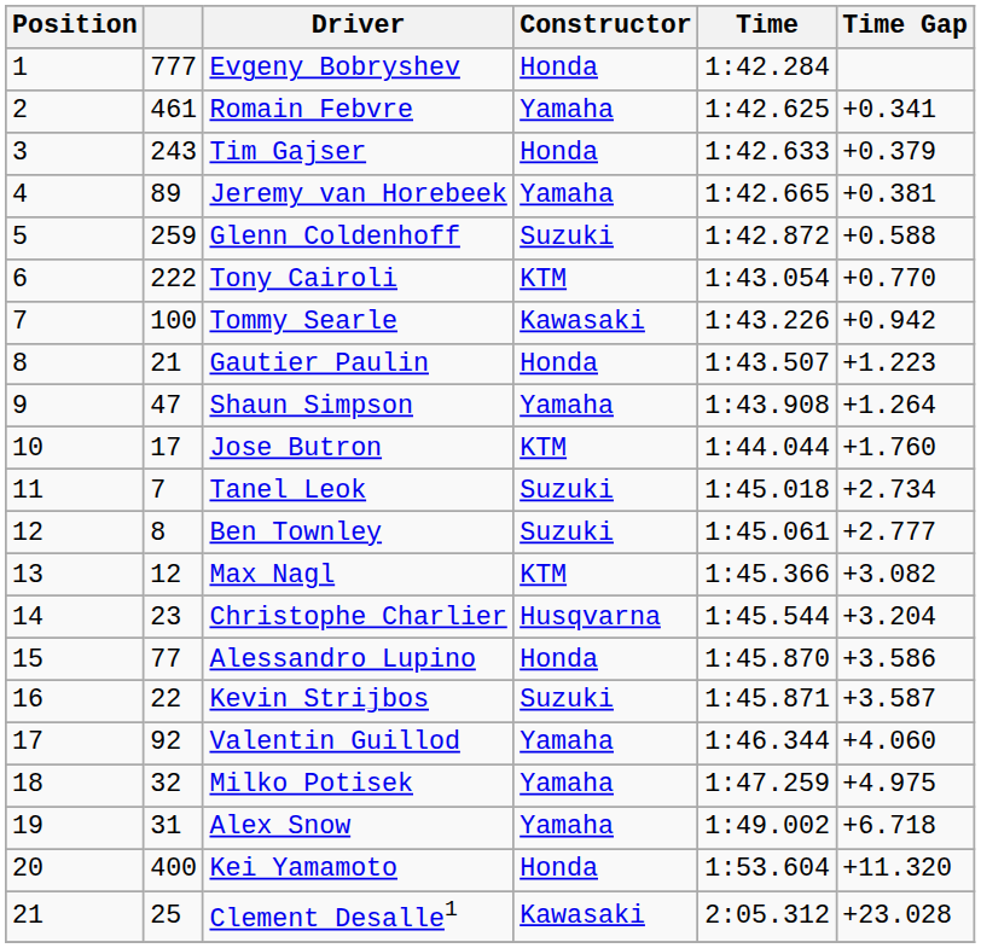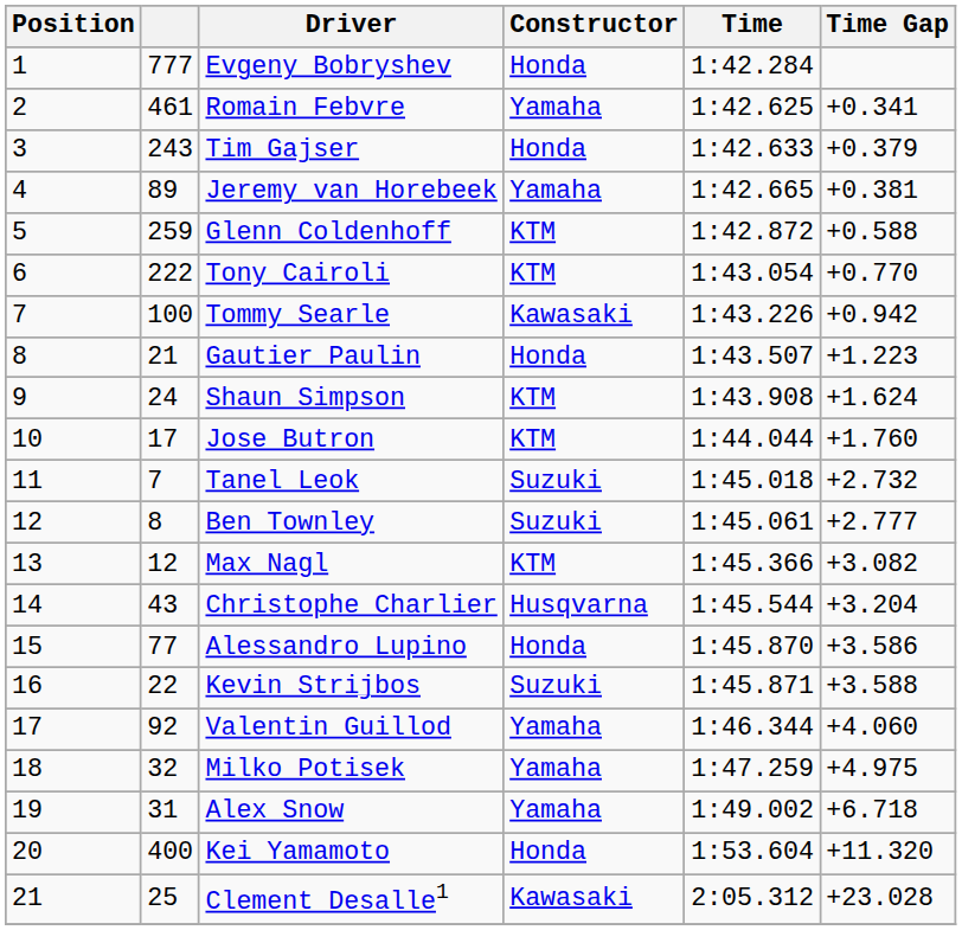 <table class="wikitable" style="font-size:95%;">
 <tr>
 <th>Position</th>
 <th></th>
 <th>Driver</th>
 <th>Constructor</th>
 <th>Time</th>
 <th>Time Gap</th>
 </tr>
 <tr>
 <td>1</td>
 <td>777</td>
 <td> <a href='#'>Evgeny Bobryshev</a></td>
 <td><a href='#'>Honda</a></td>
 <td>1:42.284</td>
 <td></td>
 </tr>
 <tr>
 <td>2</td>
 <td>461</td>
 <td> <a href='#'>Romain Febvre</a></td>
 <td><a href='#'>Yamaha</a></td>
 <td>1:42.625</td>
 <td>+0.341</td>
 </tr>
 <tr>
 <td>3</td>
 <td>243</td>
 <td> <a href='#'>Tim Gajser</a></td>
 <td><a href='#'>Honda</a></td>
 <td>1:42.633</td>
 <td>+0.379</td>
 </tr>
 <tr>
 <td>4</td>
 <td>89</td>
 <td> <a href='#'>Jeremy van Horebeek</a></td>
 <td><a href='#'>Yamaha</a></td>
 <td>1:42.665</td>
 <td>+0.381</td>
 </tr>
 <tr>
 <td>5</td>
 <td>259</td>
 <td> <a href='#'>Glenn Coldenhoff</a></td>
-<td><a href='#'>Suzuki</a></td>
+<td><a href='#'>KTM</a></td>
 <td>1:42.872</td>
 <td>+0.588</td>
 </tr>
 <tr>
 <td>6</td>
 <td>222</td>
 <td> <a href='#'>Tony Cairoli</a></td>
 <td><a href='#'>KTM</a></td>
 <td>1:43.054</td>
 <td>+0.770</td>
 </tr>
 <tr>
 <td>7</td>
 <td>100</td>
 <td> <a href='#'>Tommy Searle</a></td>
 <td><a href='#'>Kawasaki</a></td>
 <td>1:43.226</td>
 <td>+0.942</td>
 </tr>
 <tr>
 <td>8</td>
 <td>21</td>
 <td> <a href='#'>Gautier Paulin</a></td>
 <td><a href='#'>Honda</a></td>
 <td>1:43.507</td>
 <td>+1.223</td>
 </tr>
 <tr>
 <td>9</td>
-<td>47</td>
+<td>24</td>
 <td> <a href='#'>Shaun Simpson</a></td>
-<td><a href='#'>Yamaha</a></td>
+<td><a href='#'>KTM</a></td>
 <td>1:43.908</td>
-<td>+1.264</td>
+<td>+1.624</td>
 </tr>
 <tr>
 <td>10</td>
 <td>17</td>
 <td> <a href='#'>Jose Butron</a></td>
 <td><a href='#'>KTM</a></td>
 <td>1:44.044</td>
 <td>+1.760</td>
 </tr>
 <tr>
 <td>11</td>
 <td>7</td>
 <td> <a href='#'>Tanel Leok</a></td>
 <td><a href='#'>Suzuki</a></td>
 <td>1:45.018</td>
-<td>+2.734</td>
+<td>+2.732</td>
 </tr>
 <tr>
 <td>12</td>
 <td>8</td>
 <td> <a href='#'>Ben Townley</a></td>
 <td><a href='#'>Suzuki</a></td>
 <td>1:45.061</td>
 <td>+2.777</td>
 </tr>
 <tr>
 <td>13</td>
 <td>12</td>
 <td> <a href='#'>Max Nagl</a></td>
 <td><a href='#'>KTM</a></td>
 <td>1:45.366</td>
 <td>+3.082</td>
 </tr>
 <tr>
 <td>14</td>
-<td>23</td>
+<td>43</td>
 <td> <a href='#'>Christophe Charlier</a></td>
 <td><a href='#'>Husqvarna</a></td>
 <td>1:45.544</td>
 <td>+3.204</td>
 </tr>
 <tr>
 <td>15</td>
 <td>77</td>
 <td> <a href='#'>Alessandro Lupino</a></td>
 <td><a href='#'>Honda</a></td>
 <td>1:45.870</td>
 <td>+3.586</td>
 </tr>
 <tr>
 <td>16</td>
 <td>22</td>
 <td> <a href='#'>Kevin Strijbos</a></td>
 <td><a href='#'>Suzuki</a></td>
 <td>1:45.871</td>
-<td>+3.587</td>
+<td>+3.588</td>
 </tr>
 <tr>
 <td>17</td>
 <td>92</td>
 <td> <a href='#'>Valentin Guillod</a></td>
 <td><a href='#'>Yamaha</a></td>
 <td>1:46.344</td>
 <td>+4.060</td>
 </tr>
 <tr>
 <td>18</td>
 <td>32</td>
 <td> <a href='#'>Milko Potisek</a></td>
 <td><a href='#'>Yamaha</a></td>
 <td>1:47.259</td>
 <td>+4.975</td>
 </tr>
 <tr>
 <td>19</td>
 <td>31</td>
 <td> <a href='#'>Alex Snow</a></td>
 <td><a href='#'>Yamaha</a></td>
 <td>1:49.002</td>
 <td>+6.718</td>
 </tr>
 <tr>
 <td>20</td>
 <td>400</td>
 <td> <a href='#'>Kei Yamamoto</a></td>
 <td><a href='#'>Honda</a></td>
 <td>1:53.604</td>
 <td>+11.320</td>
 </tr>
 <tr>
 <td>21</td>
 <td>25</td>
 <td> <a href='#'>Clement Desalle</a><sup>1</sup></td>
 <td><a href='#'>Kawasaki</a></td>
 <td>2:05.312</td>
 <td>+23.028</td>
 </tr>
 <tr>
 </tr>
 </table>
